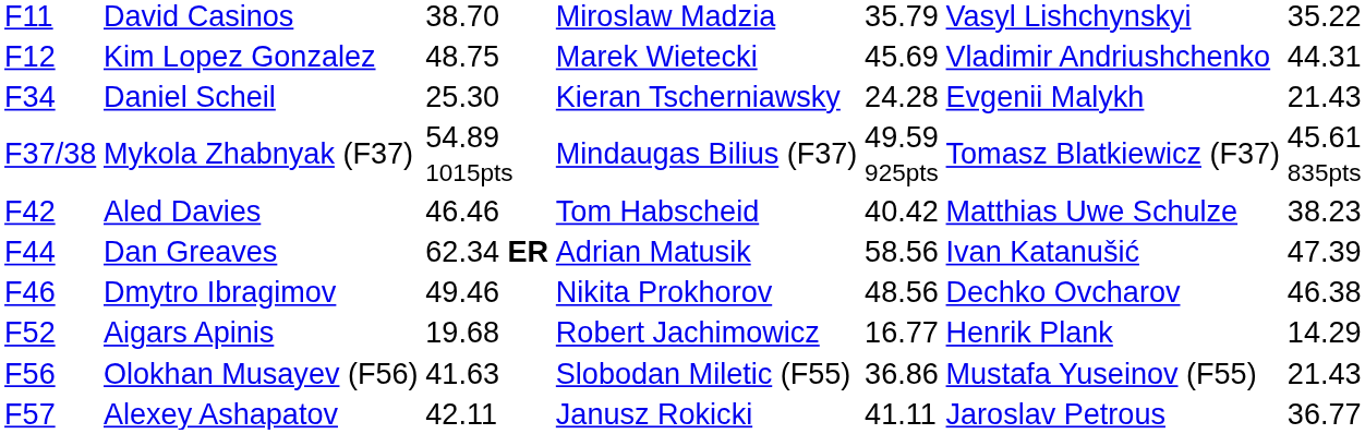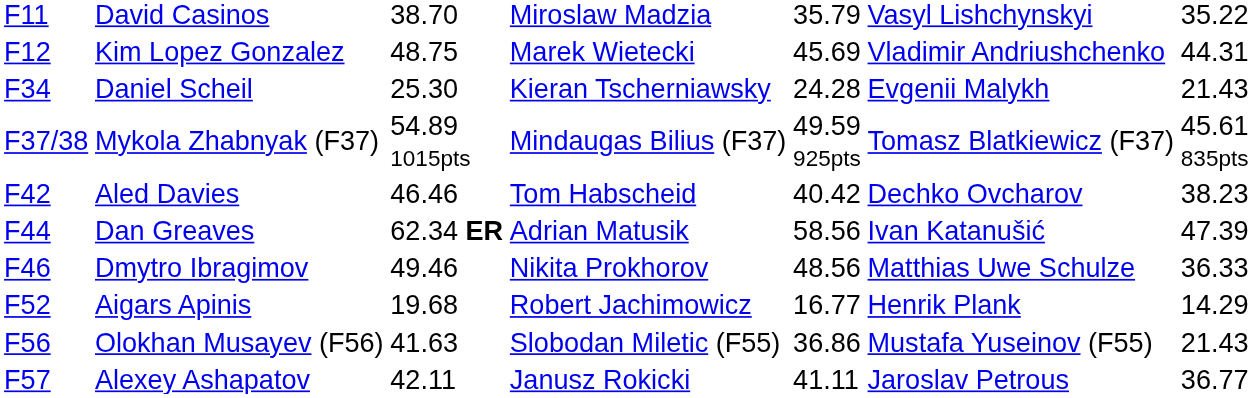 <table>
 <tr>
 <td><a href='#'>F11</a></td>
 <td><a href='#'>David Casinos</a><br></td>
 <td>38.70</td>
 <td><a href='#'>Miroslaw Madzia</a><br></td>
 <td>35.79</td>
 <td><a href='#'>Vasyl Lishchynskyi</a><br></td>
 <td>35.22</td>
 </tr>
 <tr>
 <td><a href='#'>F12</a></td>
 <td><a href='#'>Kim Lopez Gonzalez</a><br></td>
 <td>48.75</td>
 <td><a href='#'>Marek Wietecki</a><br></td>
 <td>45.69</td>
 <td><a href='#'>Vladimir Andriushchenko</a><br></td>
 <td>44.31</td>
 </tr>
 <tr>
 <td><a href='#'>F34</a></td>
 <td><a href='#'>Daniel Scheil</a><br></td>
 <td>25.30</td>
 <td><a href='#'>Kieran Tscherniawsky</a><br></td>
 <td>24.28</td>
 <td><a href='#'>Evgenii Malykh</a><br></td>
 <td>21.43</td>
 </tr>
 <tr>
 <td><a href='#'>F37/38</a></td>
 <td><a href='#'>Mykola Zhabnyak</a> (F37)<br></td>
 <td>54.89<br><small>1015pts</small></td>
 <td><a href='#'>Mindaugas Bilius</a> (F37)<br></td>
 <td>49.59<br><small>925pts</small></td>
 <td><a href='#'>Tomasz Blatkiewicz</a> (F37)<br></td>
 <td>45.61<br><small>835pts</small></td>
 </tr>
 <tr>
 <td><a href='#'>F42</a></td>
 <td><a href='#'>Aled Davies</a><br></td>
 <td>46.46</td>
 <td><a href='#'>Tom Habscheid</a><br></td>
 <td>40.42</td>
-<td><a href='#'>Matthias Uwe Schulze</a><br></td>
+<td><a href='#'>Dechko Ovcharov</a><br></td>
 <td>38.23</td>
 </tr>
 <tr>
 <td><a href='#'>F44</a></td>
 <td><a href='#'>Dan Greaves</a><br></td>
 <td>62.34 <strong>ER</strong></td>
 <td><a href='#'>Adrian Matusik</a><br></td>
 <td>58.56</td>
 <td><a href='#'>Ivan Katanušić</a><br></td>
 <td>47.39</td>
 </tr>
 <tr>
 <td><a href='#'>F46</a></td>
 <td><a href='#'>Dmytro Ibragimov</a><br></td>
 <td>49.46</td>
 <td><a href='#'>Nikita Prokhorov</a><br></td>
 <td>48.56</td>
-<td><a href='#'>Dechko Ovcharov</a><br></td>
-<td>46.38</td>
+<td><a href='#'>Matthias Uwe Schulze</a><br></td>
+<td>36.33</td>
 </tr>
 <tr>
 <td><a href='#'>F52</a></td>
 <td><a href='#'>Aigars Apinis</a><br></td>
 <td>19.68</td>
 <td><a href='#'>Robert Jachimowicz</a><br></td>
 <td>16.77</td>
 <td><a href='#'>Henrik Plank</a><br></td>
 <td>14.29</td>
 </tr>
 <tr>
 <td><a href='#'>F56</a></td>
 <td><a href='#'>Olokhan Musayev</a> (F56)<br></td>
 <td>41.63</td>
 <td><a href='#'>Slobodan Miletic</a> (F55)<br></td>
 <td>36.86</td>
 <td><a href='#'>Mustafa Yuseinov</a> (F55)<br></td>
 <td>21.43</td>
 </tr>
 <tr>
 <td><a href='#'>F57</a></td>
 <td><a href='#'>Alexey Ashapatov</a><br></td>
 <td>42.11</td>
 <td><a href='#'>Janusz Rokicki</a><br></td>
 <td>41.11</td>
 <td><a href='#'>Jaroslav Petrous</a><br></td>
 <td>36.77</td>
 </tr>
 </table>
